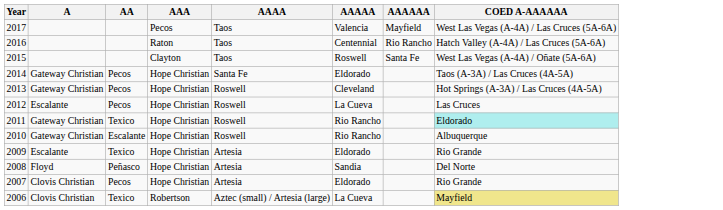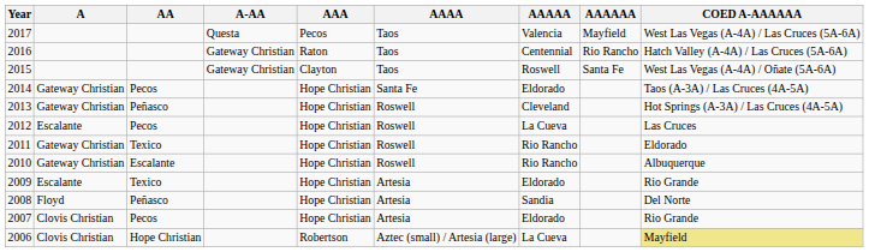 <table class="wikitable">
 <tr>
 <th>Year</th>
 <th>A</th>
 <th>AA</th>
+<th>A-AA</th>
 <th>AAA</th>
 <th>AAAA</th>
 <th>AAAAA</th>
 <th>AAAAAA</th>
 <th>COED A-AAAAAA</th>
 </tr>
 <tr>
 <td>2017</td>
 <td></td>
 <td></td>
+<td>Questa</td>
 <td>Pecos</td>
 <td>Taos</td>
 <td>Valencia</td>
 <td>Mayfield</td>
 <td>West Las Vegas (A-4A) / Las Cruces (5A-6A)</td>
 </tr>
 <tr>
 <td>2016</td>
 <td></td>
 <td></td>
+<td>Gateway Christian</td>
 <td>Raton</td>
 <td>Taos</td>
 <td>Centennial</td>
 <td>Rio Rancho</td>
 <td>Hatch Valley (A-4A) / Las Cruces (5A-6A)</td>
 </tr>
 <tr>
 <td>2015</td>
 <td></td>
 <td></td>
+<td>Gateway Christian</td>
 <td>Clayton</td>
 <td>Taos</td>
 <td>Roswell</td>
 <td>Santa Fe</td>
 <td>West Las Vegas (A-4A) / Oñate (5A-6A)</td>
 </tr>
 <tr>
 <td>2014</td>
 <td>Gateway Christian</td>
 <td>Pecos</td>
+<td></td>
 <td>Hope Christian</td>
 <td>Santa Fe</td>
 <td>Eldorado</td>
 <td></td>
 <td>Taos (A-3A) / Las Cruces (4A-5A)</td>
 </tr>
 <tr>
 <td>2013</td>
 <td>Gateway Christian</td>
-<td>Pecos</td>
+<td>Peñasco</td>
+<td></td>
 <td>Hope Christian</td>
 <td>Roswell</td>
 <td>Cleveland</td>
 <td></td>
 <td>Hot Springs (A-3A) / Las Cruces (4A-5A)</td>
 </tr>
 <tr>
 <td>2012</td>
 <td>Escalante</td>
 <td>Pecos</td>
+<td></td>
 <td>Hope Christian</td>
 <td>Roswell</td>
 <td>La Cueva</td>
 <td></td>
 <td>Las Cruces</td>
 </tr>
 <tr>
 <td>2011</td>
 <td>Gateway Christian</td>
 <td>Texico</td>
+<td></td>
 <td>Hope Christian</td>
 <td>Roswell</td>
 <td>Rio Rancho</td>
 <td></td>
-<td style="background: paleturquoise;">Eldorado</td>
+<td>Eldorado</td>
 </tr>
 <tr>
 <td>2010</td>
 <td>Gateway Christian</td>
 <td>Escalante</td>
+<td></td>
 <td>Hope Christian</td>
 <td>Roswell</td>
 <td>Rio Rancho</td>
 <td></td>
 <td>Albuquerque</td>
 </tr>
 <tr>
 <td>2009</td>
 <td>Escalante</td>
 <td>Texico</td>
+<td></td>
 <td>Hope Christian</td>
 <td>Artesia</td>
 <td>Eldorado</td>
 <td></td>
 <td>Rio Grande</td>
 </tr>
 <tr>
 <td>2008</td>
 <td>Floyd</td>
 <td>Peñasco</td>
+<td></td>
 <td>Hope Christian</td>
 <td>Artesia</td>
 <td>Sandia</td>
 <td></td>
 <td>Del Norte</td>
 </tr>
 <tr>
 <td>2007</td>
 <td>Clovis Christian</td>
 <td>Pecos</td>
+<td></td>
 <td>Hope Christian</td>
 <td>Artesia</td>
 <td>Eldorado</td>
 <td></td>
 <td>Rio Grande</td>
 </tr>
 <tr>
 <td>2006</td>
 <td>Clovis Christian</td>
-<td>Texico</td>
+<td>Hope Christian</td>
+<td></td>
 <td>Robertson</td>
 <td>Aztec (small) / Artesia (large)</td>
 <td>La Cueva</td>
 <td></td>
 <td style="background: khaki;">Mayfield</td>
 </tr>
 </table>
